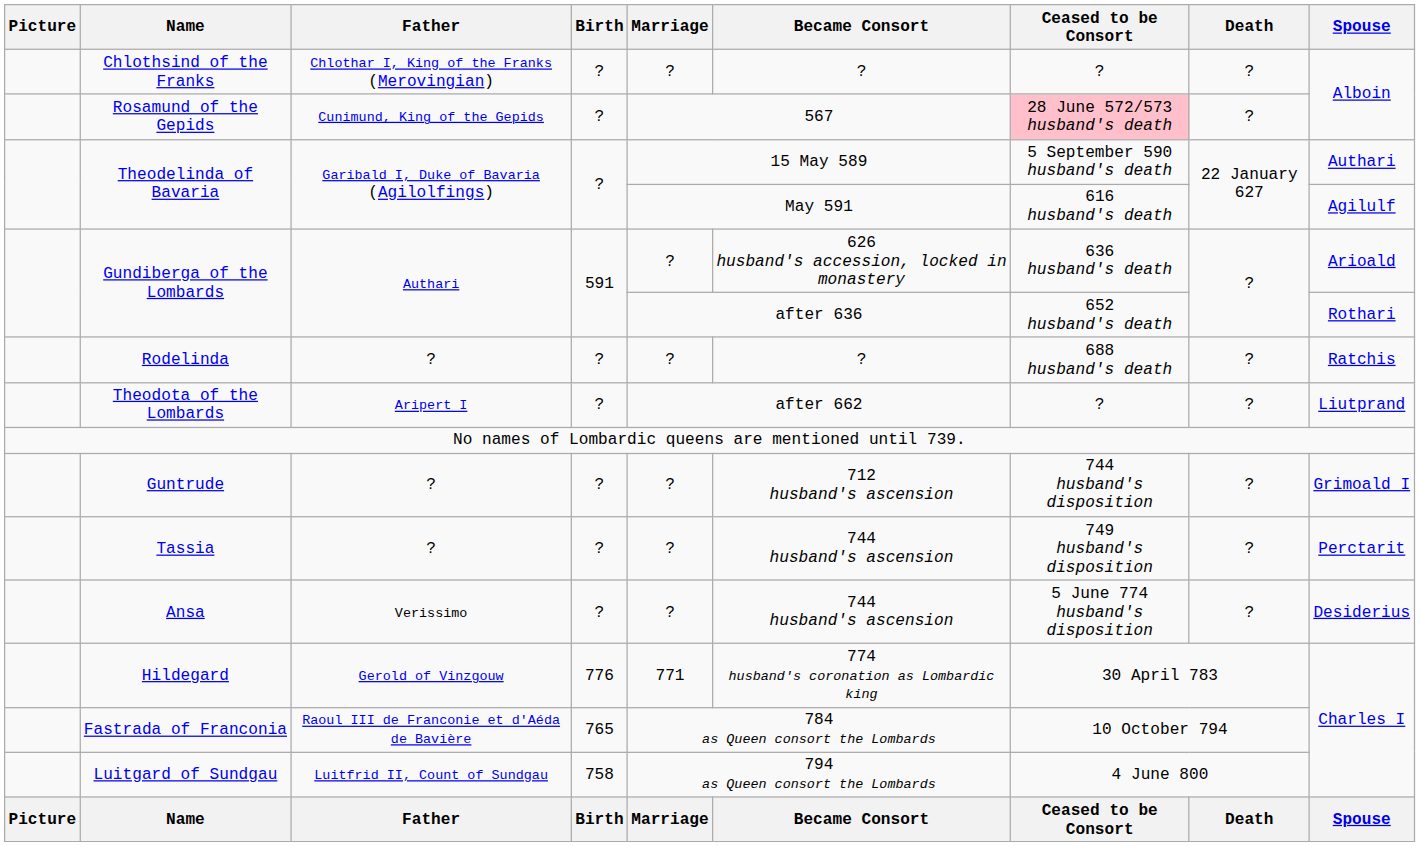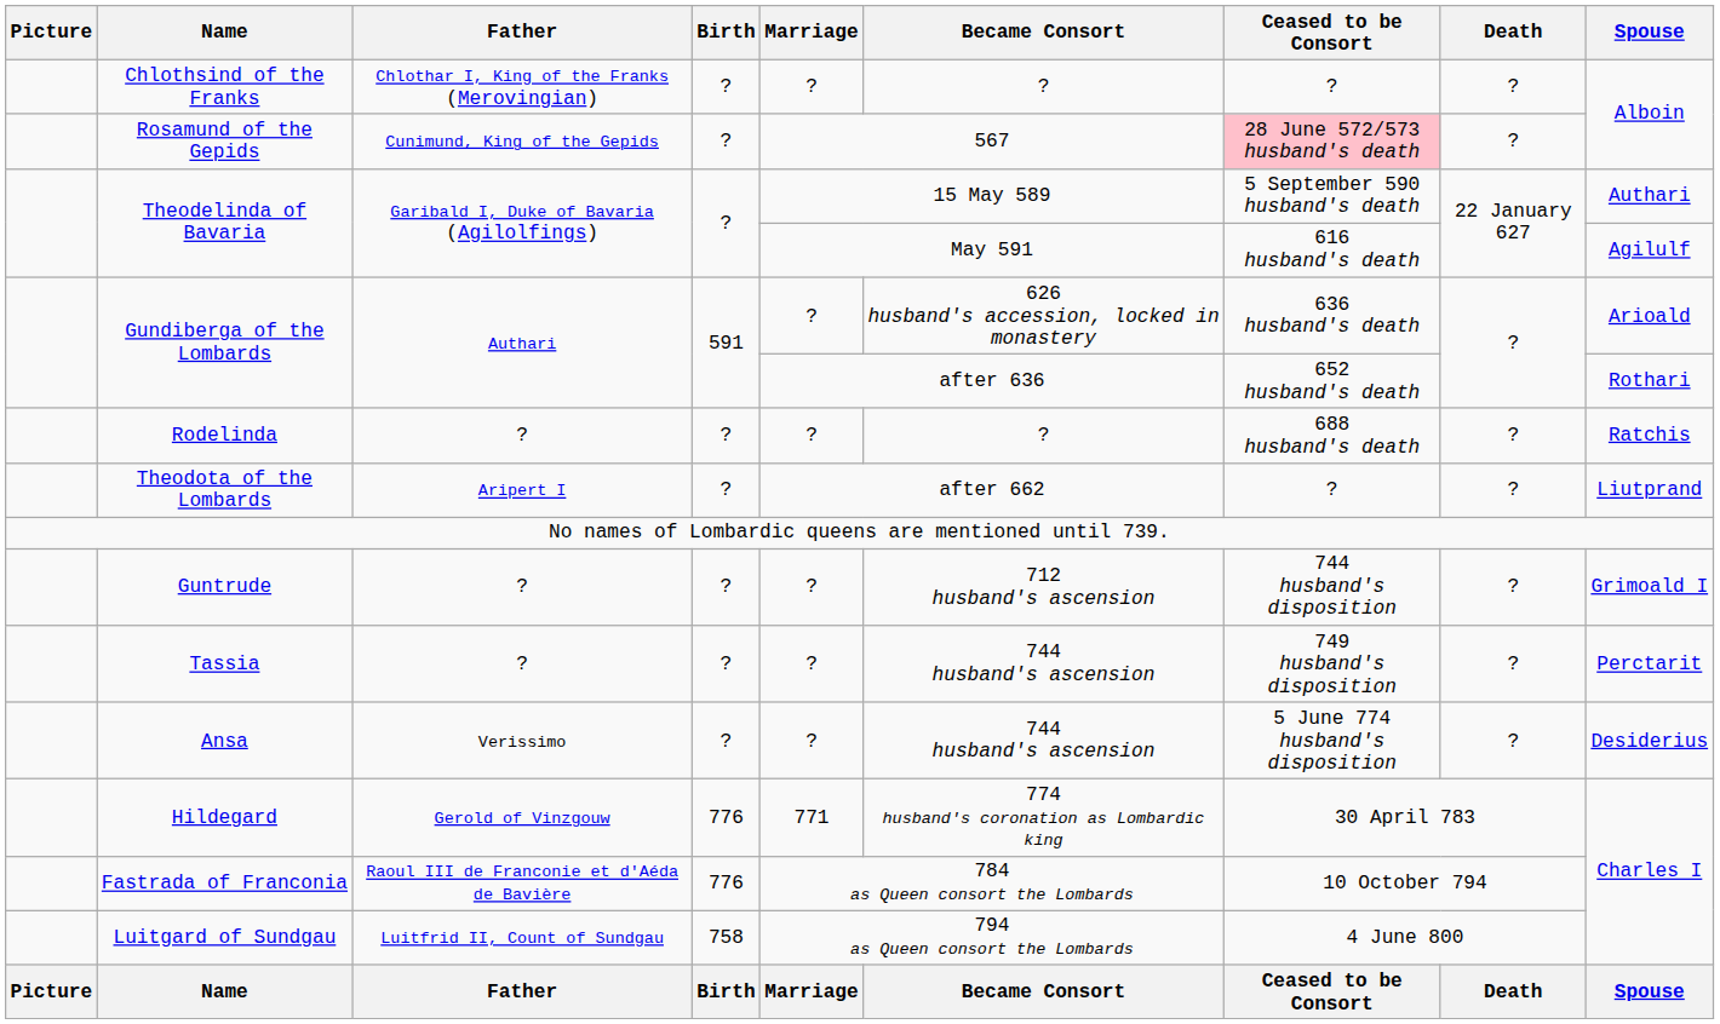 <table width=90% class="wikitable">
 <tr>
 <th>Picture</th>
 <th>Name</th>
 <th>Father</th>
 <th>Birth</th>
 <th>Marriage</th>
 <th>Became Consort</th>
 <th>Ceased to be Consort</th>
 <th>Death</th>
 <th><a href='#'>Spouse</a></th>
 </tr>
 <tr>
 <td align=center></td>
 <td align=center><a href='#'>Chlothsind of the Franks</a></td>
 <td align="center"><small><a href='#'>Chlothar I, King of the Franks</a></small><br>(<a href='#'>Merovingian</a>)</td>
 <td align="center">?</td>
 <td align="center">?</td>
 <td align="center">?</td>
 <td align="center">?</td>
 <td align="center">?</td>
 <td align="center" rowspan="2"><a href='#'>Alboin</a></td>
 </tr>
 <tr>
 <td align=center></td>
 <td align=center><a href='#'>Rosamund of the Gepids</a></td>
 <td align="center"><small><a href='#'>Cunimund, King of the Gepids</a></small></td>
 <td align="center">?</td>
 <td align="center" colspan="2">567</td>
 <td align="center" style="background: pink;">28 June 572/573<br><em>husband's death</em></td>
 <td align="center">?</td>
 </tr>
 <tr>
 <td align="center" rowspan="2"></td>
 <td align="center" rowspan="2"><a href='#'>Theodelinda of Bavaria</a></td>
 <td align="center" rowspan="2"><small><a href='#'>Garibald I, Duke of Bavaria</a></small><br>(<a href='#'>Agilolfings</a>)</td>
 <td align="center" rowspan="2">?</td>
 <td align="center" colspan="2">15 May 589</td>
 <td align="center">5 September 590<br><em>husband's death</em></td>
 <td align="center" rowspan="2">22 January 627</td>
 <td align="center"><a href='#'>Authari</a></td>
 </tr>
 <tr>
 <td align="center" colspan="2">May 591</td>
 <td align="center">616<br><em>husband's death</em></td>
 <td align="center"><a href='#'>Agilulf</a></td>
 </tr>
 <tr>
 <td align="center" rowspan="2"></td>
 <td align="center" rowspan="2"><a href='#'>Gundiberga of the Lombards</a></td>
 <td align="center" rowspan="2"><small><a href='#'>Authari</a></small></td>
 <td align="center" rowspan="2">591</td>
 <td align="center">?</td>
 <td align="center">626<br><em>husband's accession, locked in monastery</em></td>
 <td align="center">636<br><em>husband's death</em></td>
 <td align="center" rowspan="2">?</td>
 <td align="center"><a href='#'>Arioald</a></td>
 </tr>
 <tr>
 <td align="center" colspan="2">after 636</td>
 <td align="center">652<br><em>husband's death</em></td>
 <td align="center"><a href='#'>Rothari</a></td>
 </tr>
 <tr>
 <td></td>
 <td align=center><a href='#'>Rodelinda</a></td>
 <td align=center>?</td>
 <td align=center>?</td>
 <td align=center>?</td>
 <td align=center>?</td>
 <td align=center>688<br><em>husband's death</em></td>
 <td align=center>?</td>
 <td align="center"><a href='#'>Ratchis</a></td>
 </tr>
 <tr>
 <td align=center></td>
 <td align=center><a href='#'>Theodota of the Lombards</a></td>
 <td align="center"><small><a href='#'>Aripert I</a></small></td>
 <td align="center">?</td>
 <td align="center" colspan="2">after 662</td>
 <td align="center">?</td>
 <td align="center">?</td>
 <td align="center"><a href='#'>Liutprand</a></td>
 </tr>
 <tr>
 <td align="center" colspan="10">No names of Lombardic queens are mentioned until 739.</td>
 </tr>
 <tr>
 <td align=center></td>
 <td align=center><a href='#'>Guntrude</a></td>
 <td align="center">?</td>
 <td align="center">?</td>
 <td align="center">?</td>
 <td align="center">712<br><em>husband's ascension</em></td>
 <td align="center">744<br><em>husband's disposition</em></td>
 <td align="center">?</td>
 <td align="center"><a href='#'>Grimoald I</a></td>
 </tr>
 <tr>
 <td align=center></td>
 <td align=center><a href='#'>Tassia</a></td>
 <td align="center">?</td>
 <td align="center">?</td>
 <td align="center">?</td>
 <td align="center">744<br><em>husband's ascension</em></td>
 <td align="center">749<br><em>husband's disposition</em></td>
 <td align="center">?</td>
 <td align=center><a href='#'>Perctarit</a></td>
 </tr>
 <tr>
 <td align=center></td>
 <td align=center><a href='#'>Ansa</a></td>
 <td align="center"><small>Verissimo</small></td>
 <td align="center">?</td>
 <td align="center">?</td>
 <td align="center">744<br><em>husband's ascension</em></td>
 <td align="center">5 June 774<br><em>husband's disposition</em></td>
 <td align="center">?</td>
 <td align="center"><a href='#'>Desiderius</a></td>
 </tr>
 <tr>
 <td align="center"></td>
 <td align="center"><a href='#'>Hildegard</a></td>
 <td align="center"><small><a href='#'>Gerold of Vinzgouw</a></small></td>
 <td align="center">776</td>
 <td align="center">771</td>
 <td align="center">774 <br><small><em>husband's coronation as Lombardic king</em></small></td>
 <td align="center" colspan="2">30 April 783</td>
 <td align="center" rowspan="3"><a href='#'>Charles I</a></td>
 </tr>
 <tr>
 <td align="center"></td>
 <td align="center"><a href='#'>Fastrada of Franconia</a></td>
 <td align="center"><small><a href='#'>Raoul III de Franconie et d'Aéda de Bavière</a></small></td>
-<td align="center">765</td>
+<td align="center">776</td>
 <td align="center" colspan="2">784<br><small><em>as Queen consort the Lombards</em></small></td>
 <td align="center" colspan="2">10 October 794</td>
 </tr>
 <tr>
 <td align="center"></td>
 <td align="center"><a href='#'>Luitgard of Sundgau</a></td>
 <td align="center"><small><a href='#'>Luitfrid II, Count of Sundgau</a></small></td>
 <td align="center">758</td>
 <td align="center" colspan="2">794<br><small><em>as Queen consort the Lombards</em></small></td>
 <td align="center" colspan="2">4 June 800</td>
 </tr>
 <tr>
 <th>Picture</th>
 <th>Name</th>
 <th>Father</th>
 <th>Birth</th>
 <th>Marriage</th>
 <th>Became Consort</th>
 <th>Ceased to be Consort</th>
 <th>Death</th>
 <th><a href='#'>Spouse</a></th>
 </tr>
 </table>
